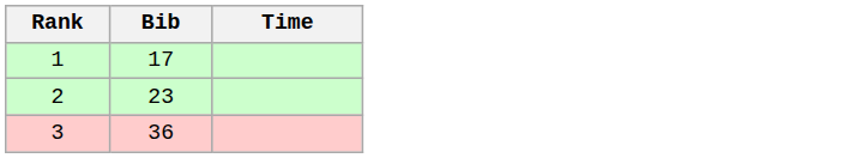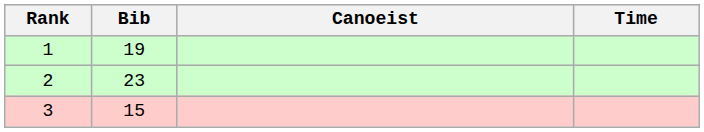 <table class="wikitable" style="font-size:90%; text-align:center">
 <tr>
 <th width="50">Rank</th>
 <th width="50">Bib</th>
+<th width="250">Canoeist</th>
 <th width="75">Time</th>
 </tr>
 <tr bgcolor="#CCFFCC">
 <td>1</td>
-<td>17</td>
+<td>19</td>
+<td align="left"></td>
 <td></td>
 </tr>
 <tr bgcolor="#CCFFCC">
 <td>2</td>
 <td>23</td>
+<td align="left"></td>
 <td></td>
 </tr>
 <tr bgcolor="#FFCCCC">
 <td>3</td>
-<td>36</td>
+<td>15</td>
+<td align="left"></td>
 <td></td>
 </tr>
 </table>
